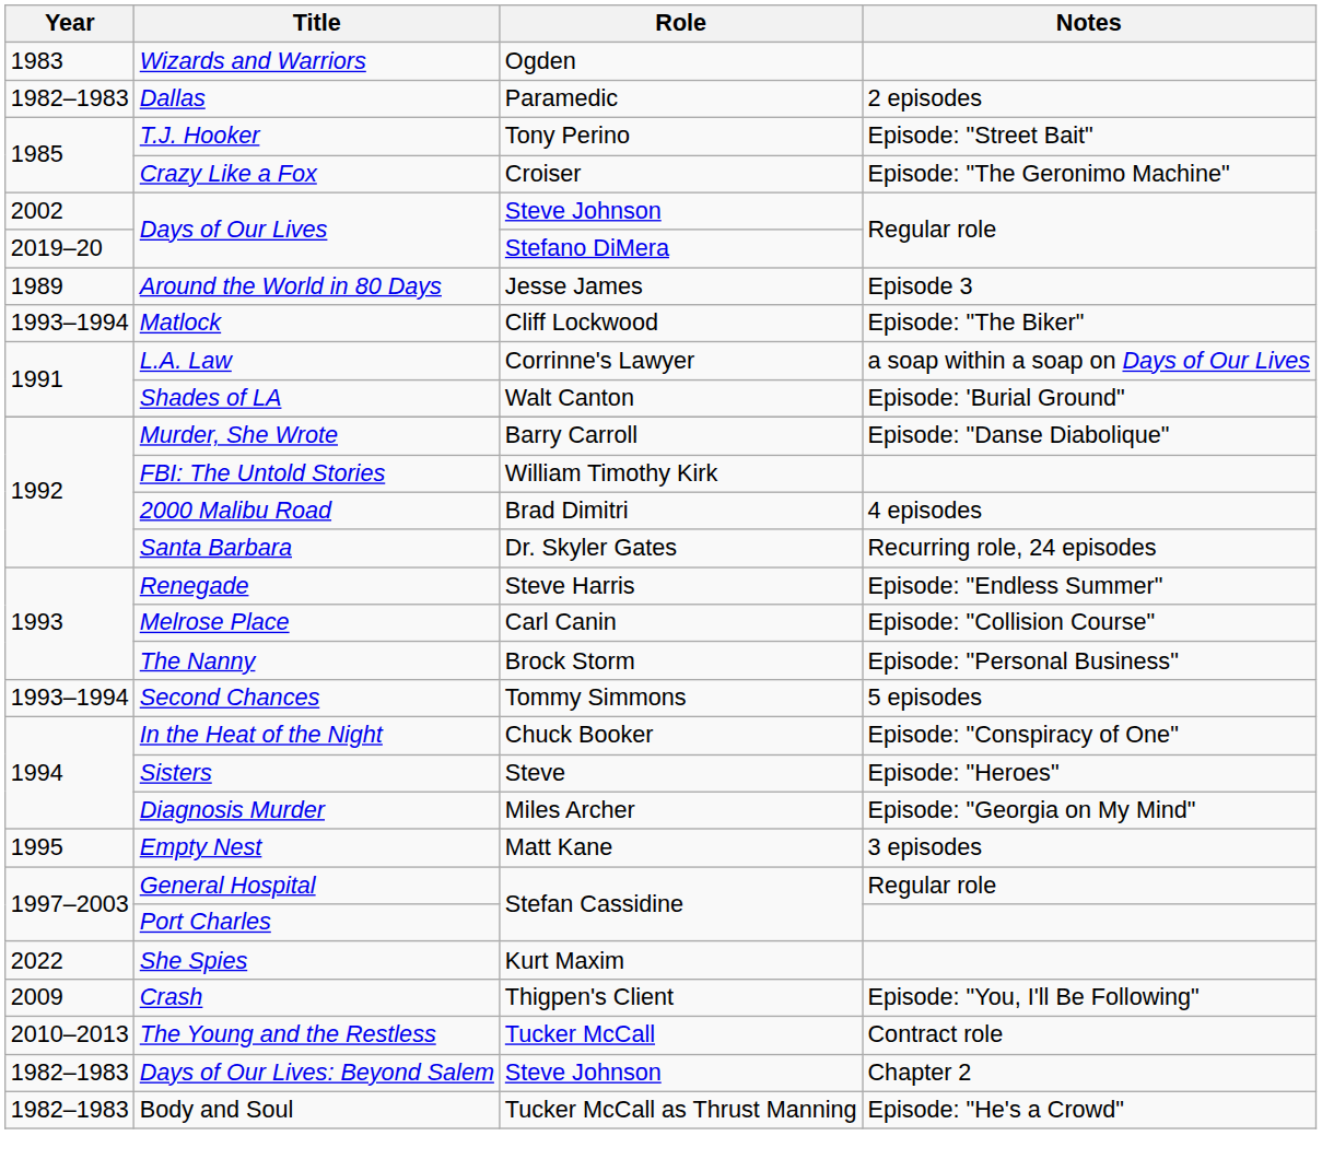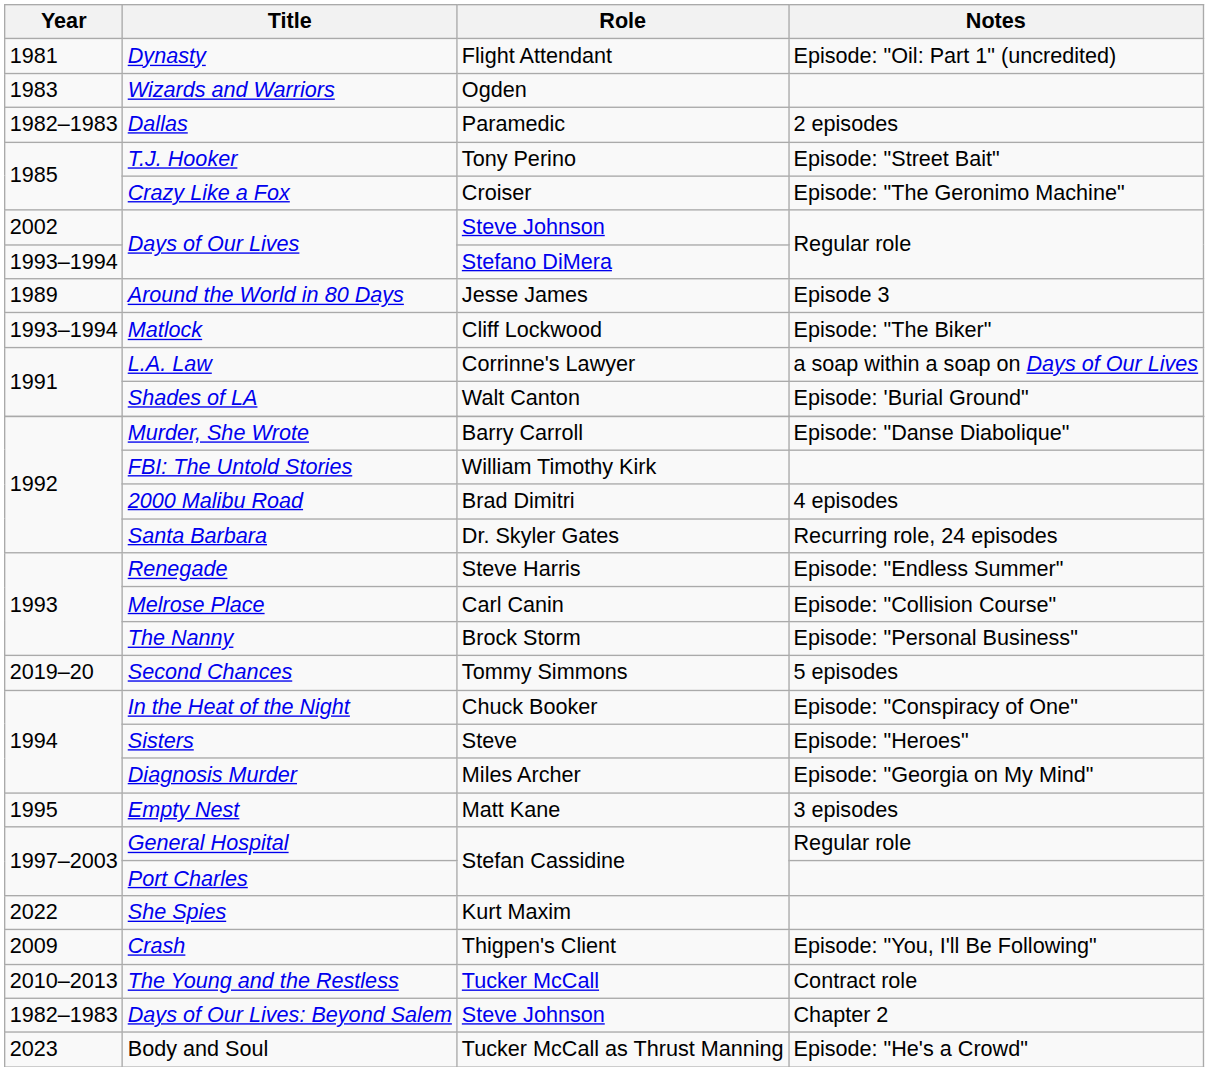 <table class="wikitable sortable">
 <tr>
 <th>Year</th>
 <th>Title</th>
 <th>Role</th>
 <th class="unsortable">Notes</th>
+</tr>
+<tr>
+<td>1981</td>
+<td><em><a href='#'>Dynasty</a></em></td>
+<td>Flight Attendant</td>
+<td>Episode: "Oil: Part 1" (uncredited)</td>
 </tr>
 <tr>
 <td>1983</td>
 <td><em><a href='#'>Wizards and Warriors</a></em></td>
 <td>Ogden</td>
 <td></td>
 </tr>
 <tr>
 <td>1982–1983</td>
 <td><em><a href='#'>Dallas</a></em></td>
 <td>Paramedic</td>
 <td>2 episodes</td>
 </tr>
 <tr>
 <td rowspan="2">1985</td>
 <td><em><a href='#'>T.J. Hooker</a></em></td>
 <td>Tony Perino</td>
 <td>Episode: "Street Bait"</td>
 </tr>
 <tr>
 <td><em><a href='#'>Crazy Like a Fox</a></em></td>
 <td>Croiser</td>
 <td>Episode: "The Geronimo Machine"</td>
 </tr>
 <tr>
 <td>2002</td>
 <td rowspan="2"><em><a href='#'>Days of Our Lives</a></em></td>
 <td><a href='#'>Steve Johnson</a></td>
 <td rowspan="2">Regular role</td>
 </tr>
 <tr>
-<td>2019–20</td>
+<td>1993–1994</td>
 <td><a href='#'>Stefano DiMera</a></td>
 </tr>
 <tr>
 <td>1989</td>
 <td><em><a href='#'>Around the World in 80 Days</a></em></td>
 <td>Jesse James</td>
 <td>Episode 3</td>
 </tr>
 <tr>
 <td>1993–1994</td>
 <td><em><a href='#'>Matlock</a></em></td>
 <td>Cliff Lockwood</td>
 <td>Episode: "The Biker"</td>
 </tr>
 <tr>
 <td rowspan="2">1991</td>
 <td><em><a href='#'>L.A. Law</a></em></td>
 <td>Corrinne's Lawyer</td>
 <td>a soap within a soap on <em><a href='#'>Days of Our Lives</a></em></td>
 </tr>
 <tr>
 <td><em><a href='#'>Shades of LA</a></em></td>
 <td>Walt Canton</td>
 <td>Episode: 'Burial Ground"</td>
 </tr>
 <tr>
 </tr>
 <tr>
 <td rowspan="4">1992</td>
 <td><em><a href='#'>Murder, She Wrote</a></em></td>
 <td>Barry Carroll</td>
 <td>Episode: "Danse Diabolique"</td>
 </tr>
 <tr>
 <td><em><a href='#'>FBI: The Untold Stories</a></em></td>
 <td>William Timothy Kirk</td>
 </tr>
 <tr>
 <td><em><a href='#'>2000 Malibu Road</a></em></td>
 <td>Brad Dimitri</td>
 <td>4 episodes</td>
 </tr>
 <tr>
 <td><em><a href='#'>Santa Barbara</a></em></td>
 <td>Dr. Skyler Gates</td>
 <td>Recurring role, 24 episodes</td>
 </tr>
 <tr>
 <td rowspan="3">1993</td>
 <td><em><a href='#'>Renegade</a></em></td>
 <td>Steve Harris</td>
 <td>Episode: "Endless Summer"</td>
 </tr>
 <tr>
 <td><em><a href='#'>Melrose Place</a></em></td>
 <td>Carl Canin</td>
 <td>Episode: "Collision Course"</td>
 </tr>
 <tr>
 <td><em><a href='#'>The Nanny</a></em></td>
 <td>Brock Storm</td>
 <td>Episode: "Personal Business"</td>
 </tr>
 <tr>
-<td>1993–1994</td>
+<td>2019–20</td>
 <td><em><a href='#'>Second Chances</a></em></td>
 <td>Tommy Simmons</td>
 <td>5 episodes</td>
 </tr>
 <tr>
 <td rowspan="3">1994</td>
 <td><em><a href='#'>In the Heat of the Night</a></em></td>
 <td>Chuck Booker</td>
 <td>Episode: "Conspiracy of One"</td>
 </tr>
 <tr>
 <td><em><a href='#'>Sisters</a></em></td>
 <td>Steve</td>
 <td>Episode: "Heroes"</td>
 </tr>
 <tr>
 <td><em><a href='#'>Diagnosis Murder</a></em></td>
 <td>Miles Archer</td>
 <td>Episode: "Georgia on My Mind"</td>
 </tr>
 <tr>
 <td>1995</td>
 <td><em><a href='#'>Empty Nest</a></em></td>
 <td>Matt Kane</td>
 <td>3 episodes</td>
 </tr>
 <tr>
 <td rowspan="2">1997–2003</td>
 <td><em><a href='#'>General Hospital</a></em></td>
 <td rowspan="2">Stefan Cassidine</td>
 <td>Regular role</td>
 </tr>
 <tr>
 <td><em><a href='#'>Port Charles</a></em></td>
 <td></td>
 </tr>
 <tr>
 <td>2022</td>
 <td><em><a href='#'>She Spies</a></em></td>
 <td>Kurt Maxim</td>
 </tr>
 <tr>
 <td>2009</td>
 <td><em><a href='#'>Crash</a></em></td>
 <td>Thigpen's Client</td>
 <td>Episode: "You, I'll Be Following"</td>
 </tr>
 <tr>
 <td>2010–2013</td>
 <td><em><a href='#'>The Young and the Restless</a></em></td>
 <td><a href='#'>Tucker McCall</a></td>
 <td>Contract role</td>
 </tr>
 <tr>
 <td>1982–1983</td>
 <td><em><a href='#'>Days of Our Lives: Beyond Salem</a></em></td>
 <td><a href='#'>Steve Johnson</a></td>
 <td>Chapter 2</td>
 </tr>
 <tr>
-<td>1982–1983</td>
+<td>2023</td>
 <td>Body and Soul</td>
 <td>Tucker McCall as Thrust Manning</td>
 <td>Episode: "He's a Crowd"</td>
 </tr>
 </table>
